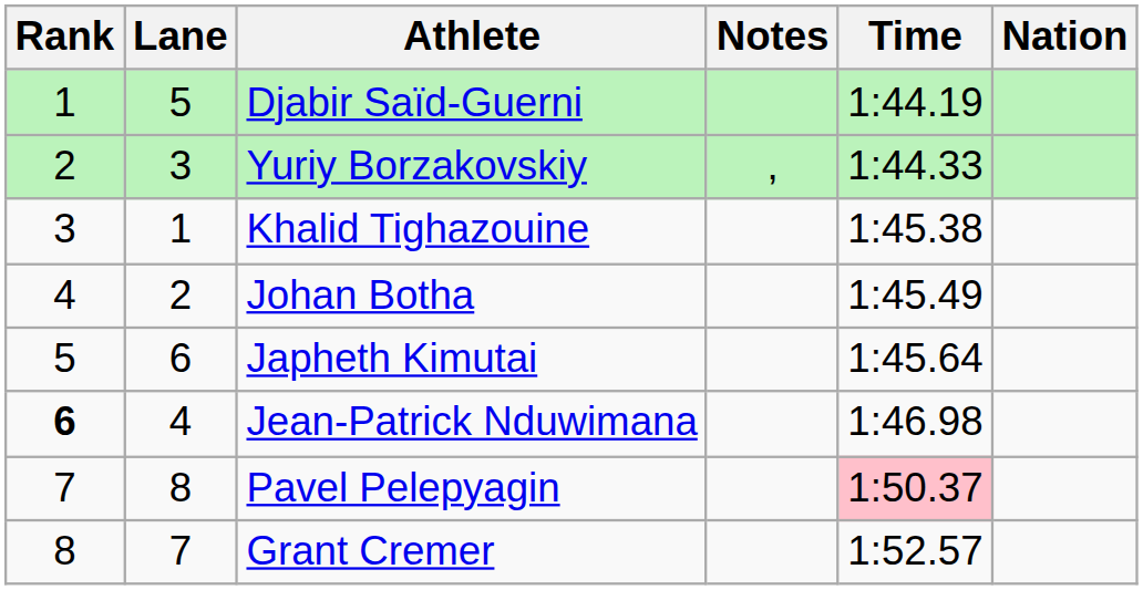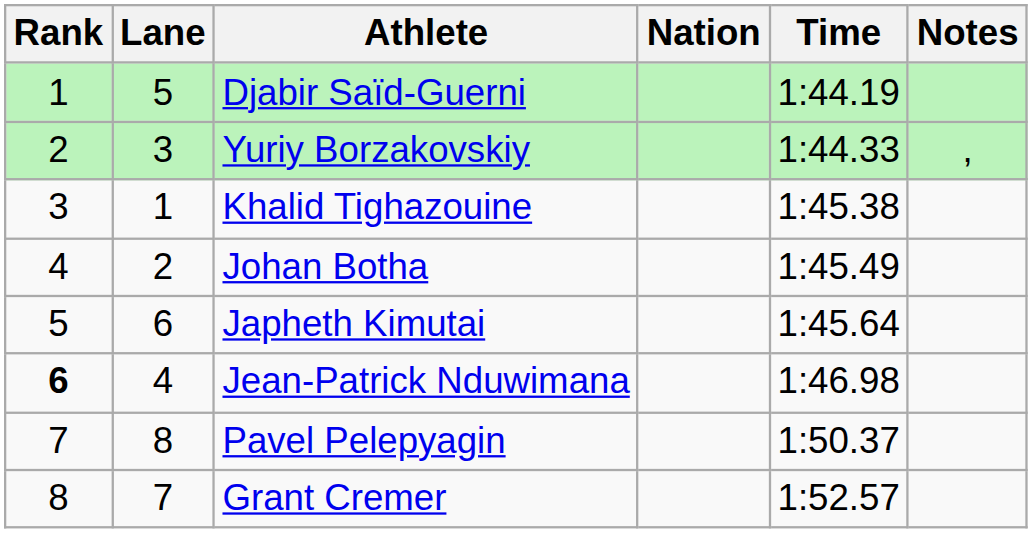 <table class="wikitable sortable" style="text-align:center">
 <tr>
 <th>Rank</th>
 <th>Lane</th>
 <th>Athlete</th>
+<th>Nation</th>
+<th>Time</th>
 <th>Notes</th>
-<th>Time</th>
-<th>Nation</th>
 </tr>
 <tr bgcolor = "bbf3bb">
 <td>1</td>
 <td>5</td>
 <td align="left"><a href='#'>Djabir Saïd-Guerni</a></td>
+<td align="left"></td>
+<td>1:44.19</td>
 <td></td>
-<td>1:44.19</td>
-<td align="left"></td>
 </tr>
 <tr bgcolor = "bbf3bb">
 <td>2</td>
 <td>3</td>
 <td align="left"><a href='#'>Yuriy Borzakovskiy</a></td>
+<td align="left"></td>
+<td>1:44.33</td>
 <td>, </td>
-<td>1:44.33</td>
-<td align="left"></td>
 </tr>
 <tr>
 <td>3</td>
 <td>1</td>
 <td align="left"><a href='#'>Khalid Tighazouine</a></td>
+<td align="left"></td>
+<td>1:45.38</td>
 <td></td>
-<td>1:45.38</td>
-<td align="left"></td>
 </tr>
 <tr>
 <td>4</td>
 <td>2</td>
 <td align="left"><a href='#'>Johan Botha</a></td>
+<td align="left"></td>
+<td>1:45.49</td>
 <td></td>
-<td>1:45.49</td>
-<td align="left"></td>
 </tr>
 <tr>
 <td>5</td>
 <td>6</td>
 <td align="left"><a href='#'>Japheth Kimutai</a></td>
+<td align="left"></td>
+<td>1:45.64</td>
 <td></td>
-<td>1:45.64</td>
-<td align="left"></td>
 </tr>
 <tr>
 <td><strong>6</strong></td>
 <td>4</td>
 <td align="left"><a href='#'>Jean-Patrick Nduwimana</a></td>
+<td align="left"></td>
+<td>1:46.98</td>
 <td></td>
-<td>1:46.98</td>
-<td align="left"></td>
 </tr>
 <tr>
 <td>7</td>
 <td>8</td>
 <td align="left"><a href='#'>Pavel Pelepyagin</a></td>
+<td align="left"></td>
+<td>1:50.37</td>
 <td></td>
-<td style="background: pink;">1:50.37</td>
-<td align="left"></td>
 </tr>
 <tr>
 <td>8</td>
 <td>7</td>
 <td align="left"><a href='#'>Grant Cremer</a></td>
+<td align="left"></td>
+<td>1:52.57</td>
 <td></td>
-<td>1:52.57</td>
-<td align="left"></td>
 </tr>
 </table>
